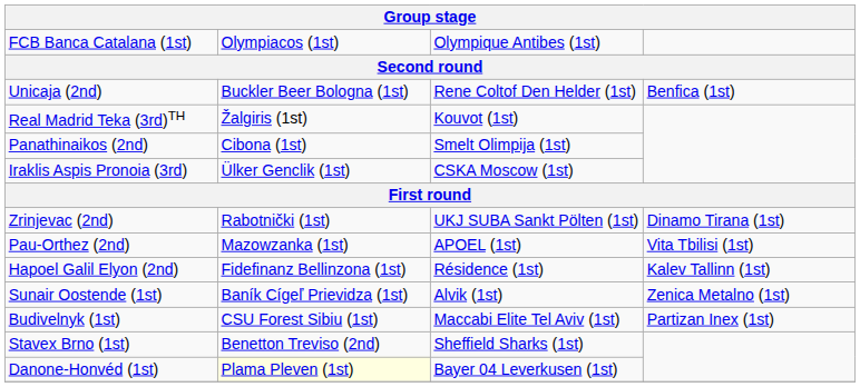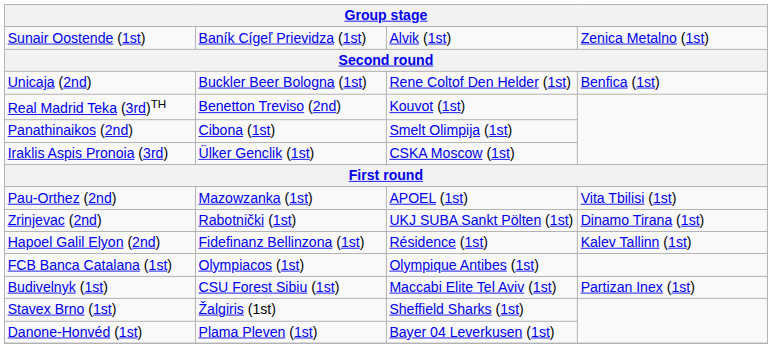 <table class="wikitable" style="white-space: nowrap;">
 <tr>
 <th colspan=4><a href='#'>Group stage</a></th>
 </tr>
 <tr>
-<td width=210> <a href='#'>FCB Banca Catalana</a> (<a href='#'>1st</a>)</td>
-<td width=210> <a href='#'>Olympiacos</a> (<a href='#'>1st</a>)</td>
-<td width=210> <a href='#'>Olympique Antibes</a> (<a href='#'>1st</a>)</td>
-<td width=210></td>
+<td width="210"> <a href='#'>Sunair Oostende</a> (<a href='#'>1st</a>)</td>
+<td width="210"> <a href='#'>Baník Cígeľ Prievidza</a> (<a href='#'>1st</a>)</td>
+<td width="210"> <a href='#'>Alvik</a> (<a href='#'>1st</a>)</td>
+<td width="210"> <a href='#'>Zenica Metalno</a> (<a href='#'>1st</a>)</td>
 </tr>
 <tr>
 <th colspan=4><a href='#'>Second round</a></th>
 </tr>
 <tr>
 <td width=210> <a href='#'>Unicaja</a> (<a href='#'>2nd</a>)</td>
 <td width=210> <a href='#'>Buckler Beer Bologna</a> (<a href='#'>1st</a>)</td>
 <td width="210"> <a href='#'>Rene Coltof Den Helder</a> (<a href='#'>1st</a>)</td>
 <td width=210> <a href='#'>Benfica</a> (<a href='#'>1st</a>)</td>
 </tr>
 <tr>
 <td width=210> <a href='#'>Real Madrid Teka</a> (<a href='#'>3rd</a>)<sup>TH</sup></td>
-<td width="210"> <a href='#'>Žalgiris</a> (1st)</td>
+<td width=210> <a href='#'>Benetton Treviso</a> (<a href='#'>2nd</a>)</td>
 <td width="210"> <a href='#'>Kouvot</a> (<a href='#'>1st</a>)</td>
 <td rowspan="3" width="210"></td>
 </tr>
 <tr>
 <td width=210> <a href='#'>Panathinaikos</a> (<a href='#'>2nd</a>)</td>
 <td width=210> <a href='#'>Cibona</a> (<a href='#'>1st</a>)</td>
 <td width=210> <a href='#'>Smelt Olimpija</a> (<a href='#'>1st</a>)</td>
 </tr>
 <tr>
 <td width=210> <a href='#'>Iraklis Aspis Pronoia</a> (<a href='#'>3rd</a>)</td>
 <td width=210> <a href='#'>Ülker Genclik</a> (<a href='#'>1st</a>)</td>
 <td width=210> <a href='#'>CSKA Moscow</a> (<a href='#'>1st</a>)</td>
 </tr>
 <tr>
 <th colspan=4><a href='#'>First round</a></th>
 </tr>
 <tr>
+<td width="210"> <a href='#'>Pau-Orthez</a> (<a href='#'>2nd</a>)</td>
+<td width="210"> <a href='#'>Mazowzanka</a> (<a href='#'>1st</a>)</td>
+<td width="210"> <a href='#'>APOEL</a> (<a href='#'>1st</a>)</td>
+<td width="210"> <a href='#'>Vita Tbilisi</a> (<a href='#'>1st</a>)</td>
+</tr>
+<tr>
 <td width="210"> <a href='#'>Zrinjevac</a> (<a href='#'>2nd</a>)</td>
 <td width="210"> <a href='#'>Rabotnički</a> (<a href='#'>1st</a>)</td>
 <td width="210"> <a href='#'>UKJ SUBA Sankt Pölten</a> (<a href='#'>1st</a>)</td>
 <td width="210"> <a href='#'>Dinamo Tirana</a> (<a href='#'>1st</a>)</td>
-</tr>
-<tr>
-<td width="210"> <a href='#'>Pau-Orthez</a> (<a href='#'>2nd</a>)</td>
-<td width="210"> <a href='#'>Mazowzanka</a> (<a href='#'>1st</a>)</td>
-<td width="210"> <a href='#'>APOEL</a> (<a href='#'>1st</a>)</td>
-<td width="210"> <a href='#'>Vita Tbilisi</a> (<a href='#'>1st</a>)</td>
 </tr>
 <tr>
 <td> <a href='#'>Hapoel Galil Elyon</a> (<a href='#'>2nd</a>)</td>
 <td> <a href='#'>Fidefinanz Bellinzona</a> (<a href='#'>1st</a>)</td>
 <td> <a href='#'>Résidence</a> (<a href='#'>1st</a>)</td>
 <td> <a href='#'>Kalev Tallinn</a> (<a href='#'>1st</a>)</td>
 </tr>
 <tr>
-<td width="210"> <a href='#'>Sunair Oostende</a> (<a href='#'>1st</a>)</td>
-<td width="210"> <a href='#'>Baník Cígeľ Prievidza</a> (<a href='#'>1st</a>)</td>
-<td width="210"> <a href='#'>Alvik</a> (<a href='#'>1st</a>)</td>
-<td width="210"> <a href='#'>Zenica Metalno</a> (<a href='#'>1st</a>)</td>
+<td width=210> <a href='#'>FCB Banca Catalana</a> (<a href='#'>1st</a>)</td>
+<td width=210> <a href='#'>Olympiacos</a> (<a href='#'>1st</a>)</td>
+<td width=210> <a href='#'>Olympique Antibes</a> (<a href='#'>1st</a>)</td>
+<td width=210></td>
 </tr>
 <tr>
 <td width="210"> <a href='#'>Budivelnyk</a> (<a href='#'>1st</a>)</td>
 <td width="210"> <a href='#'>CSU Forest Sibiu</a> (<a href='#'>1st</a>)</td>
 <td width=210> <a href='#'>Maccabi Elite Tel Aviv</a> (<a href='#'>1st</a>)</td>
 <td width="210"> <a href='#'>Partizan Inex</a> (<a href='#'>1st</a>)</td>
 </tr>
 <tr>
 <td width="210"> <a href='#'>Stavex Brno</a> (<a href='#'>1st</a>)</td>
-<td width=210> <a href='#'>Benetton Treviso</a> (<a href='#'>2nd</a>)</td>
+<td width="210"> <a href='#'>Žalgiris</a> (1st)</td>
 <td width="210"> <a href='#'>Sheffield Sharks</a> (<a href='#'>1st</a>)</td>
 <td rowspan="2" width="210"></td>
 </tr>
 <tr>
 <td width="210"> <a href='#'>Danone-Honvéd</a> (<a href='#'>1st</a>)</td>
-<td width="210" style="background: lightyellow;"> <a href='#'>Plama Pleven</a> (<a href='#'>1st</a>)</td>
+<td width="210"> <a href='#'>Plama Pleven</a> (<a href='#'>1st</a>)</td>
 <td width=210> <a href='#'>Bayer 04 Leverkusen</a> (<a href='#'>1st</a>)</td>
 </tr>
 <tr>
 </tr>
 </table>
